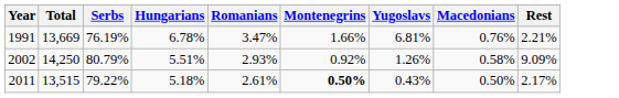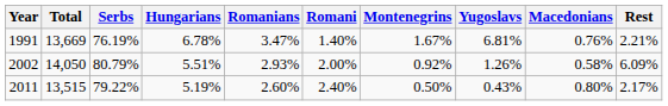 <table class="wikitable" style="text-align:right">
 <tr>
 <th>Year</th>
 <th>Total</th>
 <th><a href='#'>Serbs</a></th>
 <th><a href='#'>Hungarians</a></th>
 <th><a href='#'>Romanians</a></th>
+<th><a href='#'>Romani</a></th>
 <th><a href='#'>Montenegrins</a></th>
 <th><a href='#'>Yugoslavs</a></th>
 <th><a href='#'>Macedonians</a></th>
 <th>Rest</th>
 </tr>
 <tr>
 <td>1991</td>
 <td>13,669</td>
 <td>76.19%</td>
 <td>6.78%</td>
 <td>3.47%</td>
-<td>1.66%</td>
+<td>1.40%</td>
+<td>1.67%</td>
 <td>6.81%</td>
 <td>0.76%</td>
 <td>2.21%</td>
 </tr>
 <tr>
 <td>2002</td>
-<td>14,250</td>
+<td>14,050</td>
 <td>80.79%</td>
 <td>5.51%</td>
 <td>2.93%</td>
+<td>2.00%</td>
 <td>0.92%</td>
 <td>1.26%</td>
 <td>0.58%</td>
-<td>9.09%</td>
+<td>6.09%</td>
 </tr>
 <tr>
 <td>2011</td>
 <td>13,515</td>
 <td>79.22%</td>
-<td>5.18%</td>
-<td>2.61%</td>
-<td><strong>0.50%</strong></td>
+<td>5.19%</td>
+<td>2.60%</td>
+<td>2.40%</td>
+<td>0.50%</td>
 <td>0.43%</td>
-<td>0.50%</td>
+<td>0.80%</td>
 <td>2.17%</td>
 </tr>
 </table>
